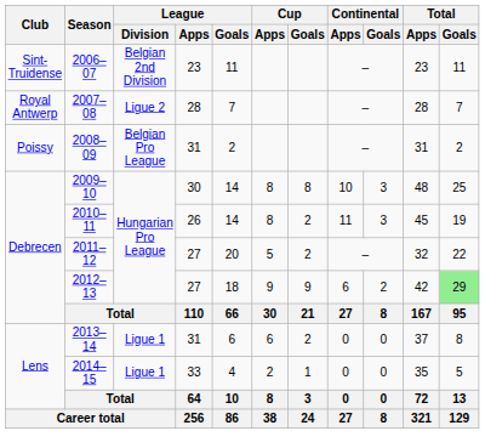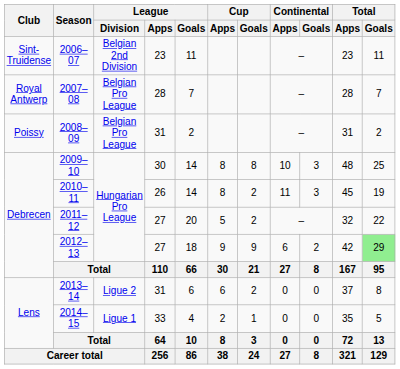 <table class="wikitable" style="text-align:center">
 <tr>
 <th rowspan="2">Club</th>
 <th rowspan="2">Season</th>
 <th colspan="3">League</th>
 <th colspan="2">Cup</th>
 <th colspan="2">Continental</th>
 <th colspan="2">Total</th>
 </tr>
 <tr>
 <th>Division</th>
 <th>Apps</th>
 <th>Goals</th>
 <th>Apps</th>
 <th>Goals</th>
 <th>Apps</th>
 <th>Goals</th>
 <th>Apps</th>
 <th>Goals</th>
 </tr>
 <tr>
 <td><a href='#'>Sint-Truidense</a></td>
 <td><a href='#'>2006–07</a></td>
 <td><a href='#'>Belgian 2nd Division</a></td>
 <td>23</td>
 <td>11</td>
 <td></td>
 <td></td>
 <td colspan="2">–</td>
 <td>23</td>
 <td>11</td>
 </tr>
 <tr>
 <td><a href='#'>Royal Antwerp</a></td>
 <td><a href='#'>2007–08</a></td>
-<td><a href='#'>Ligue 2</a></td>
+<td><a href='#'>Belgian Pro League</a></td>
 <td>28</td>
 <td>7</td>
 <td></td>
 <td></td>
 <td colspan="2">–</td>
 <td>28</td>
 <td>7</td>
 </tr>
 <tr>
 <td><a href='#'>Poissy</a></td>
 <td><a href='#'>2008–09</a></td>
 <td><a href='#'>Belgian Pro League</a></td>
 <td>31</td>
 <td>2</td>
 <td></td>
 <td></td>
 <td colspan="2">–</td>
 <td>31</td>
 <td>2</td>
 </tr>
 <tr>
 <td rowspan="5"><a href='#'>Debrecen</a></td>
 <td><a href='#'>2009–10</a></td>
 <td rowspan="4"><a href='#'>Hungarian Pro League</a></td>
 <td>30</td>
 <td>14</td>
 <td>8</td>
 <td>8</td>
 <td>10</td>
 <td>3</td>
 <td>48</td>
 <td>25</td>
 </tr>
 <tr>
 <td><a href='#'>2010–11</a></td>
 <td>26</td>
 <td>14</td>
 <td>8</td>
 <td>2</td>
 <td>11</td>
 <td>3</td>
 <td>45</td>
 <td>19</td>
 </tr>
 <tr>
 <td><a href='#'>2011–12</a></td>
 <td>27</td>
 <td>20</td>
 <td>5</td>
 <td>2</td>
 <td colspan="2">–</td>
 <td>32</td>
 <td>22</td>
 </tr>
 <tr>
 <td><a href='#'>2012–13</a></td>
 <td>27</td>
 <td>18</td>
 <td>9</td>
 <td>9</td>
 <td>6</td>
 <td>2</td>
 <td>42</td>
 <td style="background: lightgreen;">29</td>
 </tr>
 <tr>
 <th colspan="2">Total</th>
 <th>110</th>
 <th>66</th>
 <th>30</th>
 <th>21</th>
 <th>27</th>
 <th>8</th>
 <th>167</th>
 <th>95</th>
 </tr>
 <tr>
 <td rowspan="3"><a href='#'>Lens</a></td>
 <td><a href='#'>2013–14</a></td>
-<td><a href='#'>Ligue 1</a></td>
+<td><a href='#'>Ligue 2</a></td>
 <td>31</td>
 <td>6</td>
 <td>6</td>
 <td>2</td>
 <td>0</td>
 <td>0</td>
 <td>37</td>
 <td>8</td>
 </tr>
 <tr>
 <td><a href='#'>2014–15</a></td>
 <td><a href='#'>Ligue 1</a></td>
 <td>33</td>
 <td>4</td>
 <td>2</td>
 <td>1</td>
 <td>0</td>
 <td>0</td>
 <td>35</td>
 <td>5</td>
 </tr>
 <tr>
 <th colspan="2">Total</th>
 <th>64</th>
 <th>10</th>
 <th>8</th>
 <th>3</th>
 <th>0</th>
 <th>0</th>
 <th>72</th>
 <th>13</th>
 </tr>
 <tr>
 <th colspan="3">Career total</th>
 <th>256</th>
 <th>86</th>
 <th>38</th>
 <th>24</th>
 <th>27</th>
 <th>8</th>
 <th>321</th>
 <th>129</th>
 </tr>
 </table>
